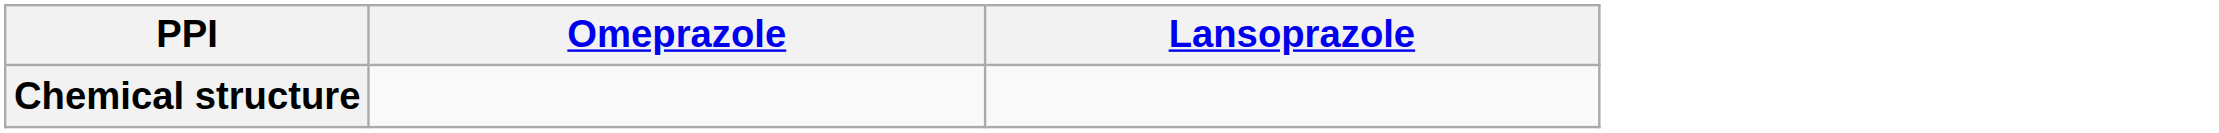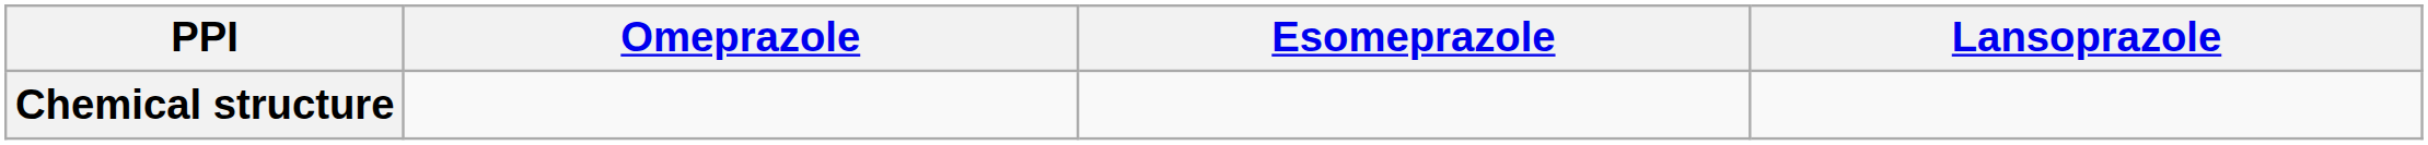 <table class="wikitable">
 <tr>
 <th>PPI</th>
 <th style="width: 250px;"><a href='#'>Omeprazole</a></th>
+<th style="width: 250px;"><a href='#'>Esomeprazole</a></th>
 <th style="width: 250px;"><a href='#'>Lansoprazole</a></th>
 </tr>
 <tr>
 <th>Chemical structure</th>
 <td style="text-align: center;"></td>
 <td style="text-align: center;"></td>
+<td style="text-align: center;"></td>
 </tr>
 </table>
